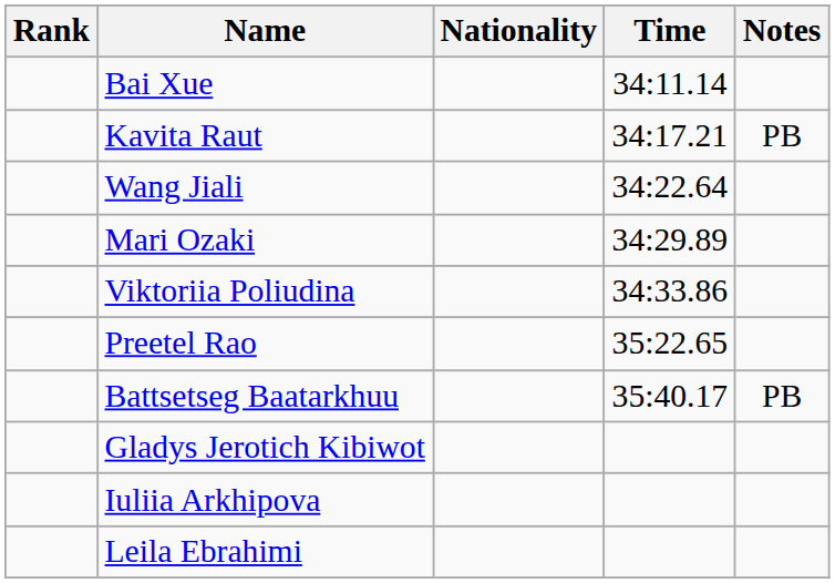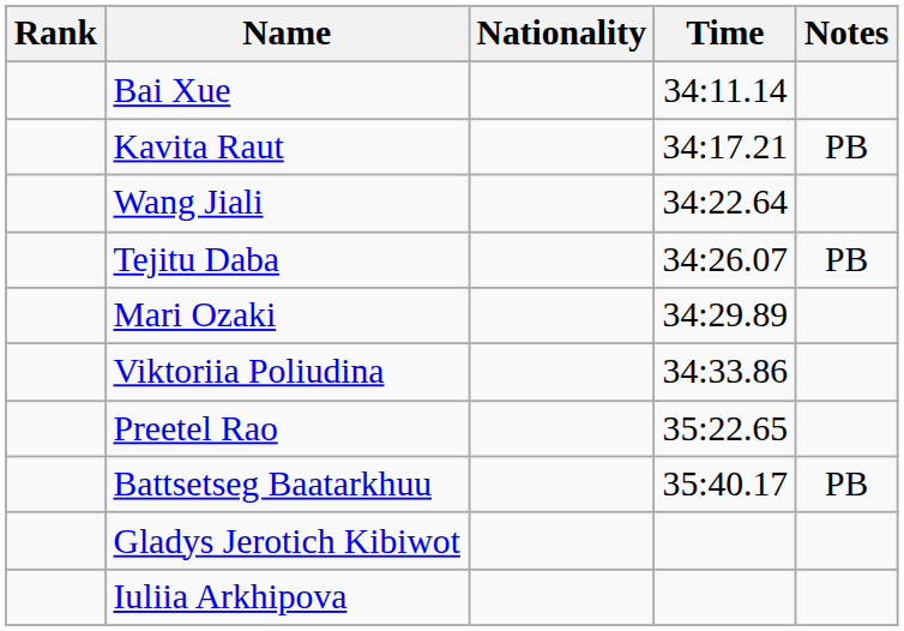 <table class="wikitable sortable" style="text-align:center">
 <tr>
 <th>Rank</th>
 <th>Name</th>
 <th>Nationality</th>
 <th>Time</th>
 <th>Notes</th>
 </tr>
 <tr>
 <td></td>
 <td align=left><a href='#'>Bai Xue</a></td>
 <td align=left></td>
 <td>34:11.14</td>
 <td></td>
 </tr>
 <tr>
 <td></td>
 <td align=left><a href='#'>Kavita Raut</a></td>
 <td align=left></td>
 <td>34:17.21</td>
 <td>PB</td>
 </tr>
 <tr>
 <td></td>
 <td align=left><a href='#'>Wang Jiali</a></td>
 <td align=left></td>
 <td>34:22.64</td>
 <td></td>
+</tr>
+<tr>
+<td></td>
+<td align=left><a href='#'>Tejitu Daba</a></td>
+<td align=left></td>
+<td>34:26.07</td>
+<td>PB</td>
 </tr>
 <tr>
 <td></td>
 <td align=left><a href='#'>Mari Ozaki</a></td>
 <td align=left></td>
 <td>34:29.89</td>
 <td></td>
 </tr>
 <tr>
 <td></td>
 <td align=left><a href='#'>Viktoriia Poliudina</a></td>
 <td align=left></td>
 <td>34:33.86</td>
 <td></td>
 </tr>
 <tr>
 <td></td>
 <td align=left><a href='#'>Preetel Rao</a></td>
 <td align=left></td>
 <td>35:22.65</td>
 <td></td>
 </tr>
 <tr>
 <td></td>
 <td align=left><a href='#'>Battsetseg Baatarkhuu</a></td>
 <td align=left></td>
 <td>35:40.17</td>
 <td>PB</td>
 </tr>
 <tr>
 <td></td>
 <td align=left><a href='#'>Gladys Jerotich Kibiwot</a></td>
 <td align=left></td>
 <td></td>
 <td></td>
 </tr>
 <tr>
 <td></td>
 <td align=left><a href='#'>Iuliia Arkhipova</a></td>
 <td align=left></td>
 <td></td>
 <td></td>
 </tr>
-<tr>
-<td></td>
-<td align=left><a href='#'>Leila Ebrahimi</a></td>
-<td align=left></td>
-<td></td>
-<td></td>
-</tr>
 </table>
